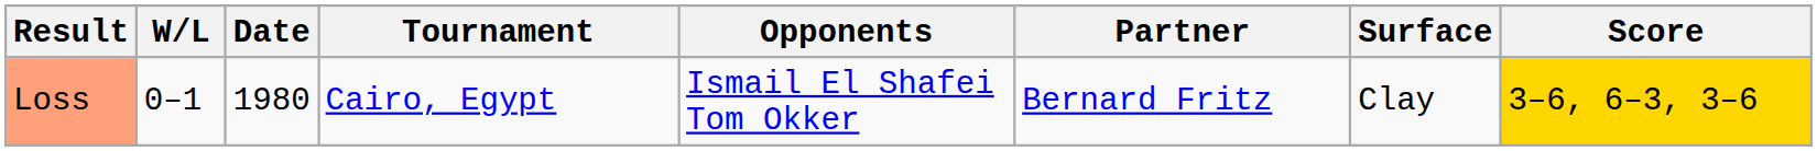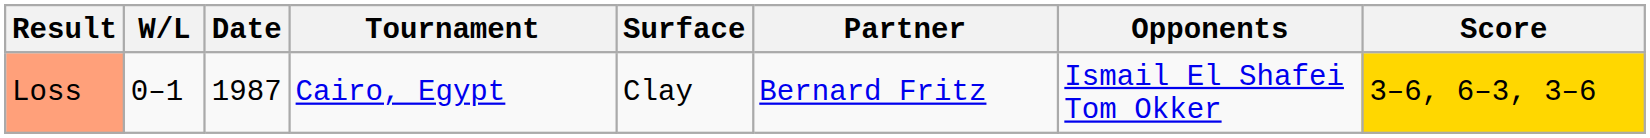 <table class="sortable wikitable">
 <tr>
 <th style="width:40px">Result</th>
 <th style="width:30px" class="unsortable">W/L</th>
 <th style="width:30px">Date</th>
 <th style="width:140px">Tournament</th>
+<th style="width:50px">Surface</th>
+<th style="width:130px">Partner</th>
 <th style="width:130px">Opponents</th>
-<th style="width:130px">Partner</th>
-<th style="width:50px">Surface</th>
 <th style="width:120px" class="unsortable">Score</th>
 </tr>
 <tr>
 <td style="background:#ffa07a;">Loss</td>
 <td>0–1</td>
-<td>1980</td>
+<td>1987</td>
 <td><a href='#'>Cairo, Egypt</a></td>
+<td>Clay</td>
+<td> <a href='#'>Bernard Fritz</a></td>
 <td> <a href='#'>Ismail El Shafei</a> <br>  <a href='#'>Tom Okker</a></td>
-<td> <a href='#'>Bernard Fritz</a></td>
-<td>Clay</td>
 <td style="background: gold;">3–6, 6–3, 3–6</td>
 </tr>
 </table>
